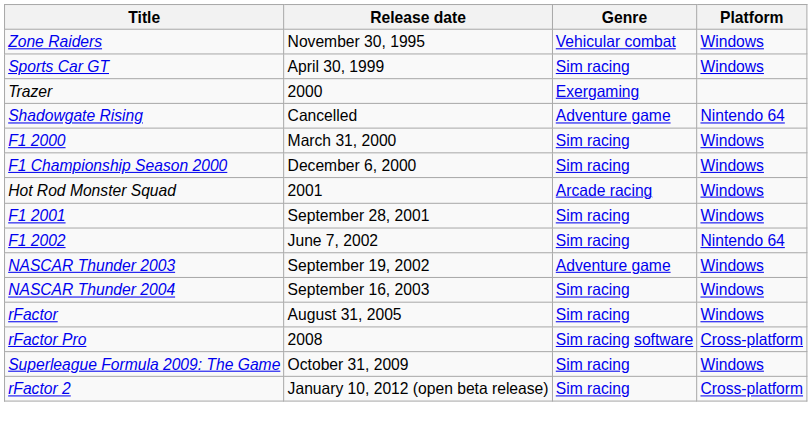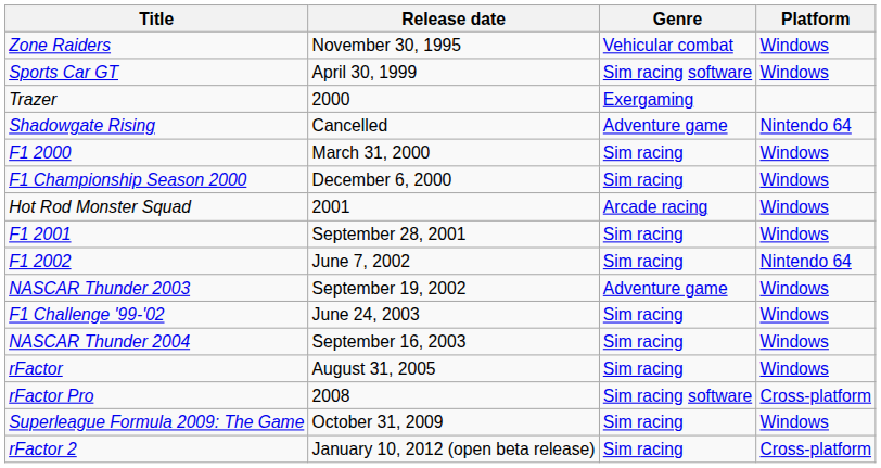 <table class="wikitable" style="font-size: 95%">
 <tr>
 <th>Title</th>
 <th>Release date</th>
 <th>Genre</th>
 <th>Platform</th>
 </tr>
 <tr>
 <td><em><a href='#'>Zone Raiders</a></em></td>
 <td>November 30, 1995</td>
 <td><a href='#'>Vehicular combat</a></td>
 <td><a href='#'>Windows</a></td>
 </tr>
 <tr>
 <td><em><a href='#'>Sports Car GT</a></em></td>
 <td>April 30, 1999</td>
-<td><a href='#'>Sim racing</a></td>
+<td><a href='#'>Sim racing</a> <a href='#'>software</a></td>
 <td><a href='#'>Windows</a></td>
 </tr>
 <tr>
 <td><em>Trazer</em></td>
 <td>2000</td>
 <td><a href='#'>Exergaming</a></td>
 <td></td>
 </tr>
 <tr>
 <td><em><a href='#'>Shadowgate Rising</a></em></td>
 <td>Cancelled</td>
 <td><a href='#'>Adventure game</a></td>
 <td><a href='#'>Nintendo 64</a></td>
 </tr>
 <tr>
 <td><em><a href='#'>F1 2000</a></em></td>
 <td>March 31, 2000</td>
 <td><a href='#'>Sim racing</a></td>
 <td><a href='#'>Windows</a></td>
 </tr>
 <tr>
 <td><em><a href='#'>F1 Championship Season 2000</a></em></td>
 <td>December 6, 2000</td>
 <td><a href='#'>Sim racing</a></td>
 <td><a href='#'>Windows</a></td>
 </tr>
 <tr>
 <td><em>Hot Rod Monster Squad</em></td>
 <td>2001</td>
 <td><a href='#'>Arcade racing</a></td>
 <td><a href='#'>Windows</a></td>
 </tr>
 <tr>
 <td><em><a href='#'>F1 2001</a></em></td>
 <td>September 28, 2001</td>
 <td><a href='#'>Sim racing</a></td>
 <td><a href='#'>Windows</a></td>
 </tr>
 <tr>
 <td><em><a href='#'>F1 2002</a></em></td>
 <td>June 7, 2002</td>
 <td><a href='#'>Sim racing</a></td>
 <td><a href='#'>Nintendo 64</a></td>
 </tr>
 <tr>
 <td><em><a href='#'>NASCAR Thunder 2003</a></em></td>
 <td>September 19, 2002</td>
 <td><a href='#'>Adventure game</a></td>
 <td><a href='#'>Windows</a></td>
 </tr>
 <tr>
+<td><em><a href='#'>F1 Challenge '99-'02</a></em></td>
+<td>June 24, 2003</td>
+<td><a href='#'>Sim racing</a></td>
+<td><a href='#'>Windows</a></td>
+</tr>
+<tr>
 <td><em><a href='#'>NASCAR Thunder 2004</a></em></td>
 <td>September 16, 2003</td>
 <td><a href='#'>Sim racing</a></td>
 <td><a href='#'>Windows</a></td>
 </tr>
 <tr>
 <td><em><a href='#'>rFactor</a></em></td>
 <td>August 31, 2005</td>
 <td><a href='#'>Sim racing</a></td>
 <td><a href='#'>Windows</a></td>
 </tr>
 <tr>
 <td><em><a href='#'>rFactor Pro</a></em></td>
 <td>2008</td>
 <td><a href='#'>Sim racing</a> <a href='#'>software</a></td>
 <td><a href='#'>Cross-platform</a></td>
 </tr>
 <tr>
 <td><em><a href='#'>Superleague Formula 2009: The Game</a></em></td>
 <td>October 31, 2009</td>
 <td><a href='#'>Sim racing</a></td>
 <td><a href='#'>Windows</a></td>
 </tr>
 <tr>
 <td><em><a href='#'>rFactor 2</a></em></td>
 <td>January 10, 2012 (open beta release)</td>
 <td><a href='#'>Sim racing</a></td>
 <td><a href='#'>Cross-platform</a></td>
 </tr>
 </table>
